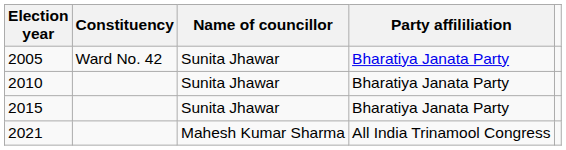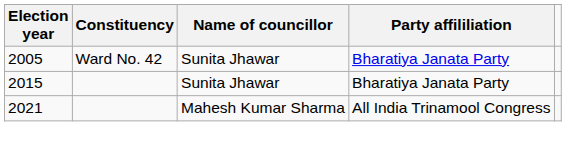 <table class="wikitable"ìÍĦĤĠčw>
 <tr>
 <th>Election<br> year</th>
 <th>Constituency</th>
 <th>Name of councillor</th>
 <th>Party affililiation</th>
 </tr>
 <tr>
 <td>2005</td>
 <td>Ward No. 42</td>
 <td>Sunita Jhawar</td>
 <td><a href='#'>Bharatiya Janata Party</a></td>
-<td></td>
-</tr>
-<tr>
-<td>2010</td>
-<td></td>
-<td>Sunita Jhawar</td>
-<td>Bharatiya Janata Party</td>
 <td></td>
 </tr>
 <tr>
 <td>2015</td>
 <td></td>
 <td>Sunita Jhawar</td>
 <td>Bharatiya Janata Party</td>
 <td></td>
 </tr>
 <tr>
 <td>2021</td>
 <td></td>
 <td>Mahesh Kumar Sharma</td>
 <td>All India Trinamool Congress</td>
 <td></td>
 </tr>
 </table>
